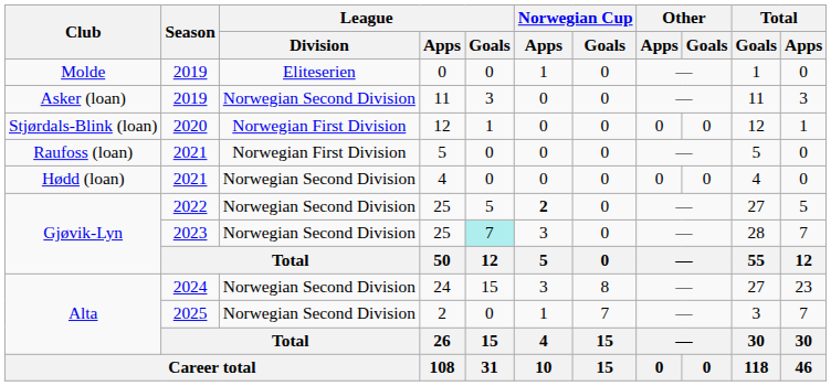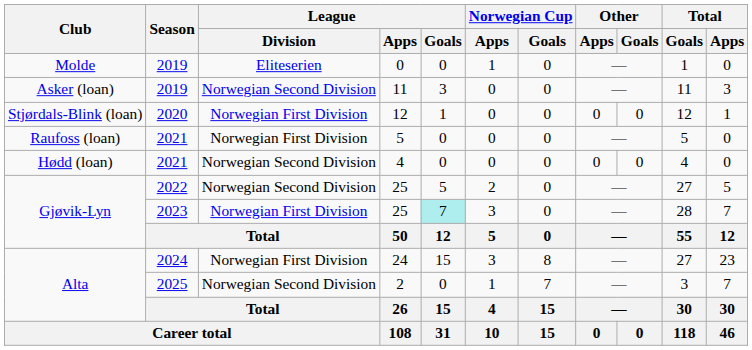 <table class="wikitable" style="text-align: center;">
 <tr>
 <th rowspan="2">Club</th>
 <th rowspan="2">Season</th>
 <th colspan="3">League</th>
 <th colspan="2"><a href='#'>Norwegian Cup</a></th>
 <th colspan="2">Other</th>
 <th colspan="2">Total</th>
 </tr>
 <tr>
 <th>Division</th>
 <th>Apps</th>
 <th>Goals</th>
 <th>Apps</th>
 <th>Goals</th>
 <th>Apps</th>
 <th>Goals</th>
 <th>Goals</th>
 <th>Apps</th>
 </tr>
 <tr>
 <td><a href='#'>Molde</a></td>
 <td><a href='#'>2019</a></td>
 <td><a href='#'>Eliteserien</a></td>
 <td>0</td>
 <td>0</td>
 <td>1</td>
 <td>0</td>
 <td colspan="2">—</td>
 <td>1</td>
 <td>0</td>
 </tr>
 <tr>
 <td><a href='#'>Asker</a> (loan)</td>
 <td><a href='#'>2019</a></td>
 <td><a href='#'>Norwegian Second Division</a></td>
 <td>11</td>
 <td>3</td>
 <td>0</td>
 <td>0</td>
 <td colspan="2">—</td>
 <td>11</td>
 <td>3</td>
 </tr>
 <tr>
 <td><a href='#'>Stjørdals-Blink</a> (loan)</td>
 <td><a href='#'>2020</a></td>
 <td><a href='#'>Norwegian First Division</a></td>
 <td>12</td>
 <td>1</td>
 <td>0</td>
 <td>0</td>
 <td>0</td>
 <td>0</td>
 <td>12</td>
 <td>1</td>
 </tr>
 <tr>
 <td><a href='#'>Raufoss</a> (loan)</td>
 <td><a href='#'>2021</a></td>
 <td>Norwegian First Division</td>
 <td>5</td>
 <td>0</td>
 <td>0</td>
 <td>0</td>
 <td colspan="2">—</td>
 <td>5</td>
 <td>0</td>
 </tr>
 <tr>
 <td><a href='#'>Hødd</a> (loan)</td>
 <td><a href='#'>2021</a></td>
 <td>Norwegian Second Division</td>
 <td>4</td>
 <td>0</td>
 <td>0</td>
 <td>0</td>
 <td>0</td>
 <td>0</td>
 <td>4</td>
 <td>0</td>
 </tr>
 <tr>
 <td rowspan="3"><a href='#'>Gjøvik-Lyn</a></td>
 <td><a href='#'>2022</a></td>
 <td>Norwegian Second Division</td>
 <td>25</td>
 <td>5</td>
-<td><strong>2</strong></td>
+<td>2</td>
 <td>0</td>
 <td colspan="2">—</td>
 <td>27</td>
 <td>5</td>
 </tr>
 <tr>
 <td><a href='#'>2023</a></td>
-<td>Norwegian Second Division</td>
+<td><a href='#'>Norwegian First Division</a></td>
 <td>25</td>
 <td style="background: paleturquoise;">7</td>
 <td>3</td>
 <td>0</td>
 <td colspan="2">—</td>
 <td>28</td>
 <td>7</td>
 </tr>
 <tr>
 <th colspan="2">Total</th>
 <th>50</th>
 <th>12</th>
 <th>5</th>
 <th>0</th>
 <th colspan="2">—</th>
 <th>55</th>
 <th>12</th>
 </tr>
 <tr>
 <td rowspan="3"><a href='#'>Alta</a></td>
 <td><a href='#'>2024</a></td>
-<td>Norwegian Second Division</td>
+<td>Norwegian First Division</td>
 <td>24</td>
 <td>15</td>
 <td>3</td>
 <td>8</td>
 <td colspan="2">—</td>
 <td>27</td>
 <td>23</td>
 </tr>
 <tr>
 <td><a href='#'>2025</a></td>
 <td>Norwegian Second Division</td>
 <td>2</td>
 <td>0</td>
 <td>1</td>
 <td>7</td>
 <td colspan="2">—</td>
 <td>3</td>
 <td>7</td>
 </tr>
 <tr>
 <th colspan="2">Total</th>
 <th>26</th>
 <th>15</th>
 <th>4</th>
 <th>15</th>
 <th colspan="2">—</th>
 <th>30</th>
 <th>30</th>
 </tr>
 <tr>
 <th colspan="3">Career total</th>
 <th>108</th>
 <th>31</th>
 <th>10</th>
 <th>15</th>
 <th>0</th>
 <th>0</th>
 <th>118</th>
 <th>46</th>
 </tr>
 </table>
